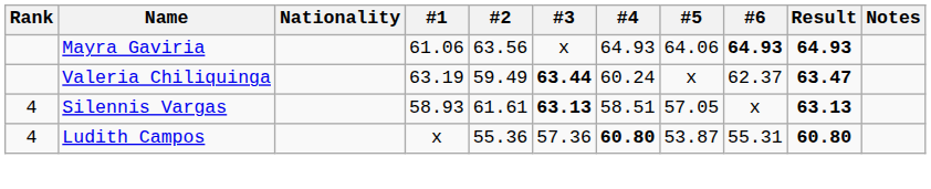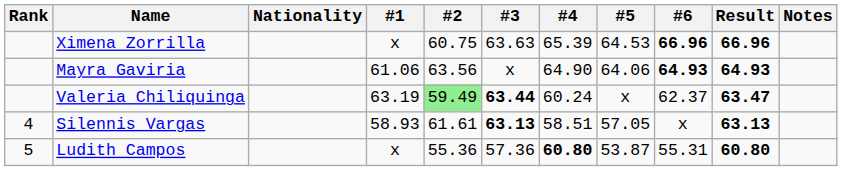 <table class="wikitable sortable" style="text-align:center;font-size:95%">
 <tr>
 <th>Rank</th>
 <th>Name</th>
 <th>Nationality</th>
 <th>#1</th>
 <th>#2</th>
 <th>#3</th>
 <th>#4</th>
 <th>#5</th>
 <th>#6</th>
 <th>Result</th>
 <th>Notes</th>
 </tr>
 <tr>
 <td></td>
+<td align=left><a href='#'>Ximena Zorrilla</a></td>
+<td align=left></td>
+<td>x</td>
+<td>60.75</td>
+<td>63.63</td>
+<td>65.39</td>
+<td>64.53</td>
+<td><strong>66.96</strong></td>
+<td><strong>66.96</strong></td>
+<td><strong></strong></td>
+</tr>
+<tr>
+<td></td>
 <td align=left><a href='#'>Mayra Gaviria</a></td>
 <td align=left></td>
 <td>61.06</td>
 <td>63.56</td>
 <td>x</td>
-<td>64.93</td>
+<td>64.90</td>
 <td>64.06</td>
 <td><strong>64.93</strong></td>
 <td><strong>64.93</strong></td>
 <td></td>
 </tr>
 <tr>
 <td></td>
 <td align=left><a href='#'>Valeria Chiliquinga</a></td>
 <td align=left></td>
 <td>63.19</td>
-<td>59.49</td>
+<td style="background: lightgreen;">59.49</td>
 <td><strong>63.44</strong></td>
 <td>60.24</td>
 <td>x</td>
 <td>62.37</td>
 <td><strong>63.47</strong></td>
 <td></td>
 </tr>
 <tr>
 <td>4</td>
 <td align=left><a href='#'>Silennis Vargas</a></td>
 <td align=left></td>
 <td>58.93</td>
 <td>61.61</td>
 <td><strong>63.13</strong></td>
 <td>58.51</td>
 <td>57.05</td>
 <td>x</td>
 <td><strong>63.13</strong></td>
 <td></td>
 </tr>
 <tr>
-<td>4</td>
+<td>5</td>
 <td align=left><a href='#'>Ludith Campos</a></td>
 <td align=left></td>
 <td>x</td>
 <td>55.36</td>
 <td>57.36</td>
 <td><strong>60.80</strong></td>
 <td>53.87</td>
 <td>55.31</td>
 <td><strong>60.80</strong></td>
 <td></td>
 </tr>
 </table>
